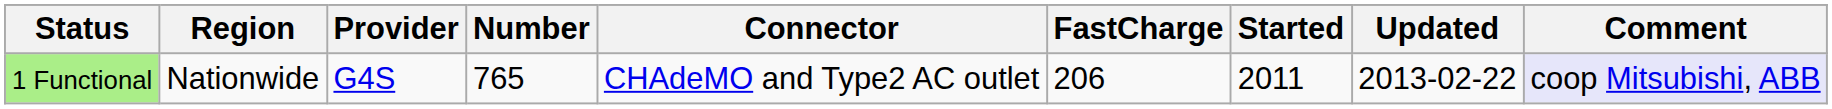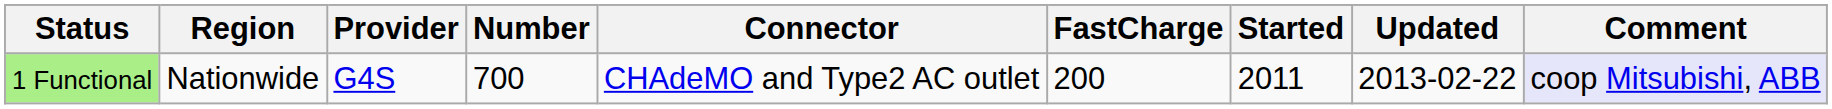 <table class="wikitable sortable" style="clear:both;">
 <tr>
 <th>Status</th>
 <th>Region</th>
 <th>Provider</th>
 <th>Number</th>
 <th>Connector</th>
 <th>FastCharge</th>
 <th>Started</th>
 <th>Updated</th>
 <th>Comment</th>
 </tr>
 <tr>
 <td style="background: #AE8"><small>1 Functional</small></td>
 <td>Nationwide</td>
 <td><a href='#'>G4S</a></td>
-<td>765</td>
+<td>700</td>
 <td><a href='#'>CHAdeMO</a> and Type2 AC outlet</td>
-<td>206</td>
+<td>200</td>
 <td>2011</td>
 <td>2013-02-22</td>
 <td style="background: lavender;">coop <a href='#'>Mitsubishi</a>, <a href='#'>ABB</a></td>
 </tr>
 </table>
